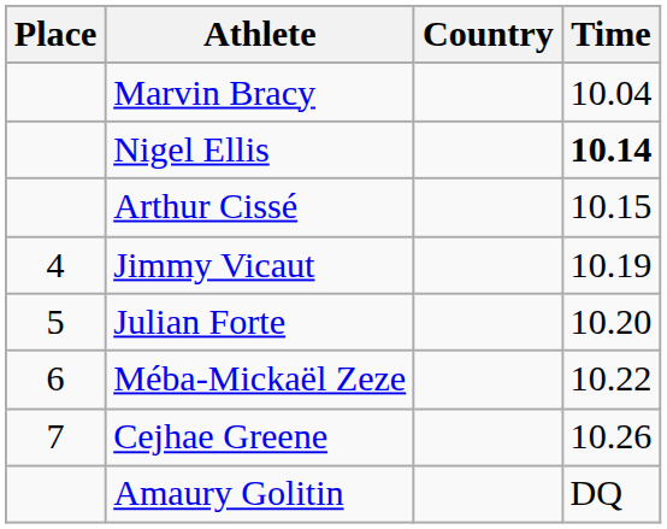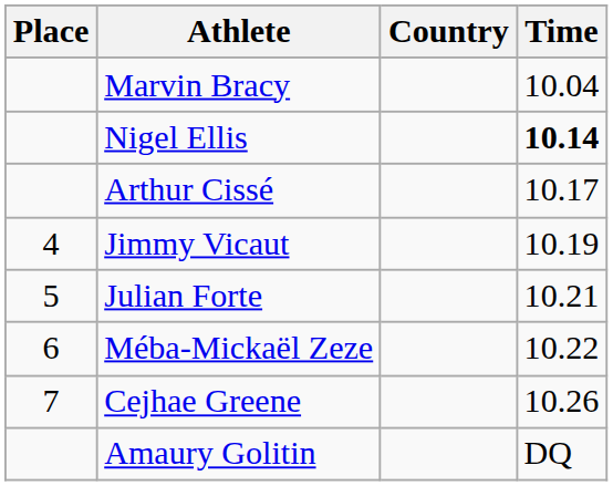 <table class="wikitable">
 <tr>
 <th>Place</th>
 <th>Athlete</th>
 <th>Country</th>
 <th>Time</th>
 </tr>
 <tr>
 <td align=center></td>
 <td><a href='#'>Marvin Bracy</a></td>
 <td></td>
 <td>10.04</td>
 </tr>
 <tr>
 <td align=center></td>
 <td><a href='#'>Nigel Ellis</a></td>
 <td></td>
 <td><strong>10.14</strong></td>
 </tr>
 <tr>
 <td align=center></td>
 <td><a href='#'>Arthur Cissé</a></td>
 <td></td>
-<td>10.15</td>
+<td>10.17</td>
 </tr>
 <tr>
 <td align=center>4</td>
 <td><a href='#'>Jimmy Vicaut</a></td>
 <td></td>
 <td>10.19</td>
 </tr>
 <tr>
 <td align=center>5</td>
 <td><a href='#'>Julian Forte</a></td>
 <td></td>
-<td>10.20</td>
+<td>10.21</td>
 </tr>
 <tr>
 <td align=center>6</td>
 <td><a href='#'>Méba-Mickaël Zeze</a></td>
 <td></td>
 <td>10.22</td>
 </tr>
 <tr>
 <td align=center>7</td>
 <td><a href='#'>Cejhae Greene</a></td>
 <td></td>
 <td>10.26</td>
 </tr>
 <tr>
 <td align=center></td>
 <td><a href='#'>Amaury Golitin</a></td>
 <td></td>
 <td>DQ</td>
 </tr>
 </table>
